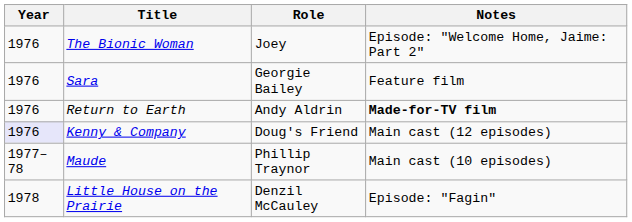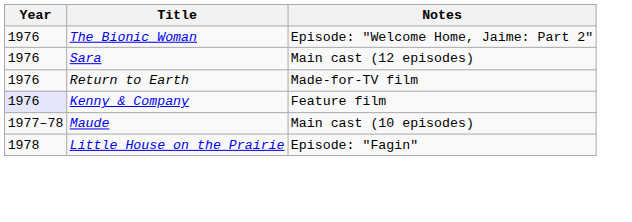 <table class="wikitable">
 <tr>
 <th>Year</th>
 <th>Title</th>
-<th>Role</th>
 <th>Notes</th>
 </tr>
 <tr>
 <td>1976</td>
 <td><em><a href='#'>The Bionic Woman</a></em></td>
-<td>Joey</td>
 <td>Episode: "Welcome Home, Jaime: Part 2"</td>
 </tr>
 <tr>
 <td>1976</td>
 <td><em><a href='#'>Sara</a></em></td>
-<td>Georgie Bailey</td>
-<td>Feature film</td>
+<td>Main cast (12 episodes)</td>
 </tr>
 <tr>
 <td>1976</td>
 <td><em>Return to Earth</em></td>
-<td>Andy Aldrin</td>
-<td><strong>Made-for-TV film</strong></td>
+<td>Made-for-TV film</td>
 </tr>
 <tr>
 <td style="background: lavender;">1976</td>
 <td><em><a href='#'>Kenny & Company</a></em></td>
-<td>Doug's Friend</td>
-<td>Main cast (12 episodes)</td>
+<td>Feature film</td>
 </tr>
 <tr>
 <td>1977–78</td>
 <td><em><a href='#'>Maude</a></em></td>
-<td>Phillip Traynor</td>
 <td>Main cast (10 episodes)</td>
 </tr>
 <tr>
 <td>1978</td>
 <td><em><a href='#'>Little House on the Prairie</a></em></td>
-<td>Denzil McCauley</td>
 <td>Episode: "Fagin"</td>
 </tr>
 </table>
